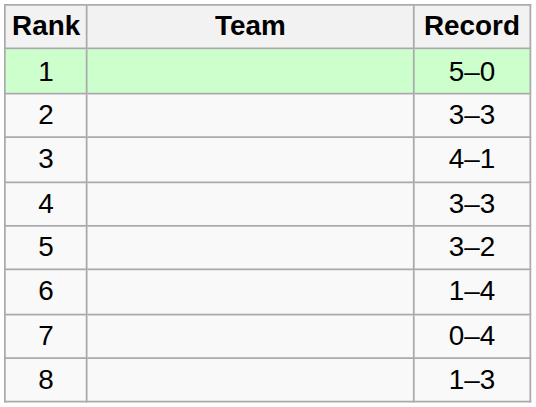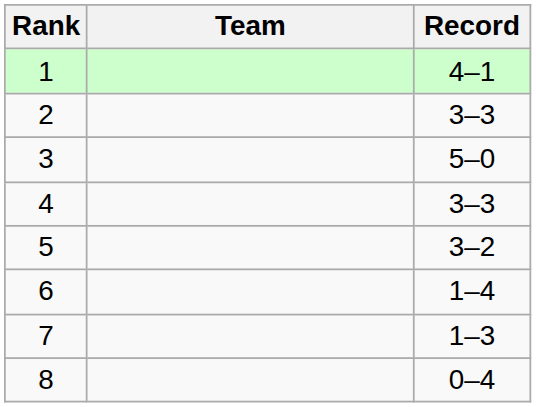 <table class="wikitable" style="text-align: center;">
 <tr>
 <th width=40>Rank</th>
 <th width=180>Team</th>
 <th width=60>Record</th>
 </tr>
 <tr bgcolor=ccffcc>
 <td>1</td>
 <td align=left></td>
-<td>5–0</td>
+<td>4–1</td>
 </tr>
 <tr>
 <td>2</td>
 <td align=left></td>
 <td>3–3</td>
 </tr>
 <tr>
 <td>3</td>
 <td align=left></td>
-<td>4–1</td>
+<td>5–0</td>
 </tr>
 <tr>
 <td>4</td>
 <td align=left></td>
 <td>3–3</td>
 </tr>
 <tr>
 <td>5</td>
 <td align=left></td>
 <td>3–2</td>
 </tr>
 <tr>
 <td>6</td>
 <td align=left></td>
 <td>1–4</td>
 </tr>
 <tr>
 <td>7</td>
 <td align=left></td>
-<td>0–4</td>
+<td>1–3</td>
 </tr>
 <tr>
 <td>8</td>
 <td align=left></td>
-<td>1–3</td>
+<td>0–4</td>
 </tr>
 </table>
